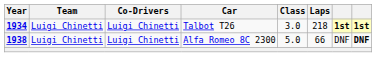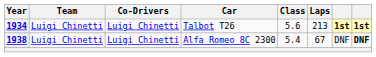 <table class="wikitable" style="text-align:center; font-size:90%">
 <tr>
 <th>Year</th>
 <th>Team</th>
 <th>Co-Drivers</th>
 <th>Car</th>
 <th>Class</th>
 <th>Laps</th>
 <th></th>
 <th></th>
 </tr>
 <tr>
 <th><a href='#'>1934</a></th>
 <td align="left"> <a href='#'>Luigi Chinetti</a></td>
 <td align="left"> <a href='#'>Luigi Chinetti</a></td>
 <td align="left"><a href='#'>Talbot</a> T26</td>
-<td>3.0</td>
-<td>218</td>
+<td>5.6</td>
+<td>213</td>
 <td style="background:#ffffbf;"><strong>1st</strong></td>
 <td style="background:#ffffbf;"><strong>1st</strong></td>
 </tr>
 <tr>
 <th><a href='#'>1938</a></th>
 <td align="left"> <a href='#'>Luigi Chinetti</a></td>
 <td align="left"> <a href='#'>Luigi Chinetti</a></td>
 <td align="left"><a href='#'>Alfa Romeo 8C</a> 2300</td>
-<td>5.0</td>
-<td>66</td>
+<td>5.4</td>
+<td>67</td>
 <td>DNF</td>
 <td><strong>DNF</strong></td>
 </tr>
 <tr>
 <th colspan="8"></th>
 </tr>
 </table>
